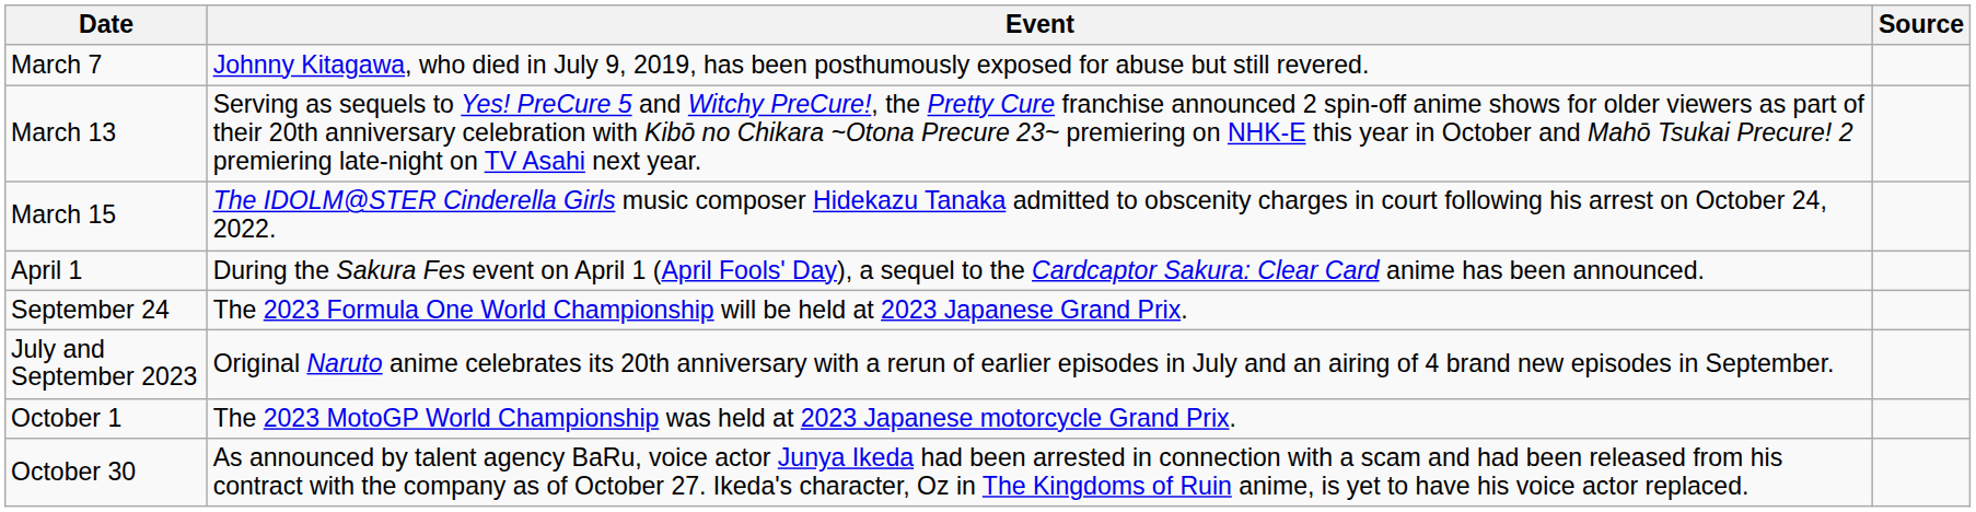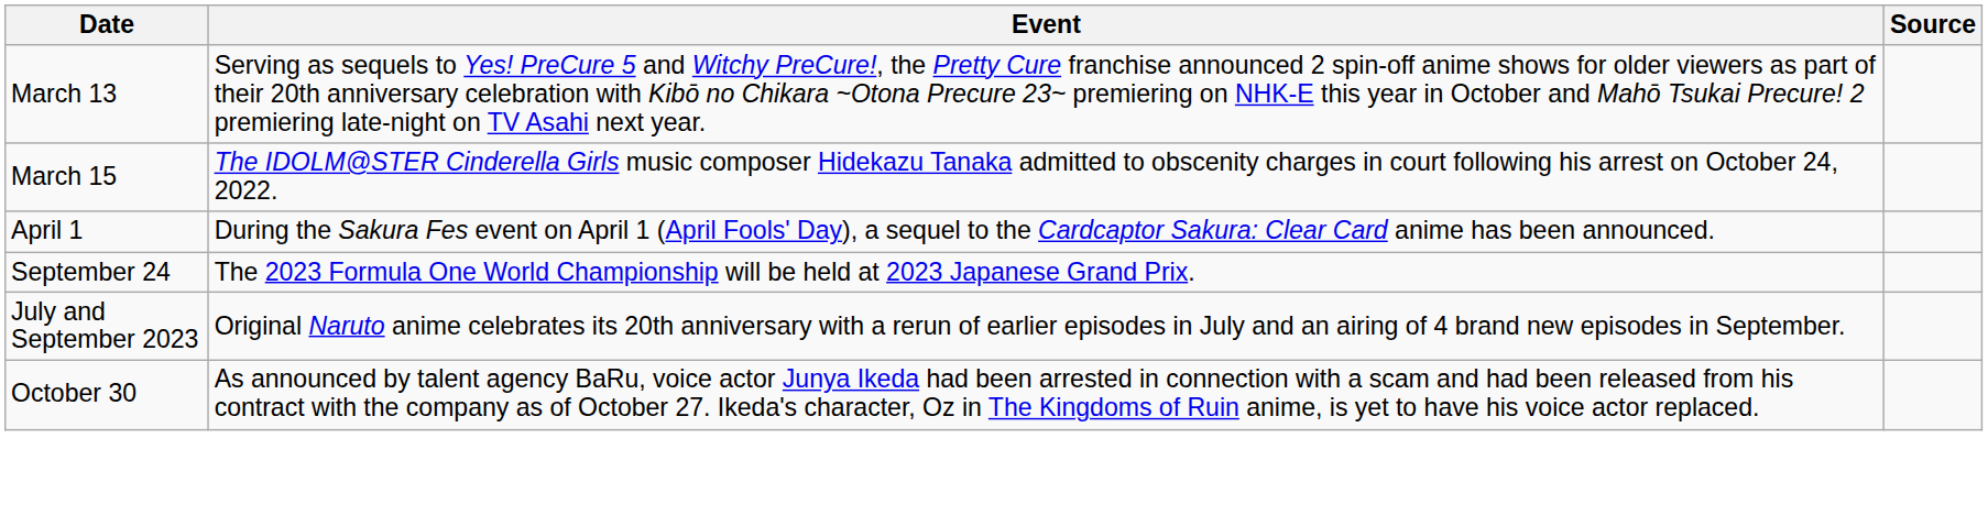 <table class="wikitable">
 <tr>
 <th>Date</th>
 <th>Event</th>
 <th>Source</th>
-</tr>
-<tr>
-<td>March 7</td>
-<td><a href='#'>Johnny Kitagawa</a>, who died in July 9, 2019, has been posthumously exposed for abuse but still revered.</td>
-<td></td>
 </tr>
 <tr>
 <td>March 13</td>
 <td>Serving as sequels to <em><a href='#'>Yes! PreCure 5</a></em> and <em><a href='#'>Witchy PreCure!</a></em>, the <em><a href='#'>Pretty Cure</a></em> franchise announced 2 spin-off anime shows for older viewers as part of their 20th anniversary celebration with <em>Kibō no Chikara ~Otona Precure 23~</em> premiering on <a href='#'>NHK-E</a> this year in October and <em>Mahō Tsukai Precure! 2</em> premiering late-night on <a href='#'>TV Asahi</a> next year.</td>
 <td></td>
 </tr>
 <tr>
 <td>March 15</td>
 <td><em><a href='#'>The IDOLM@STER Cinderella Girls</a></em> music composer <a href='#'>Hidekazu Tanaka</a> admitted to obscenity charges in court following his arrest on October 24, 2022.</td>
 <td></td>
 </tr>
 <tr>
 <td>April 1</td>
 <td>During the <em>Sakura Fes</em> event on April 1 (<a href='#'>April Fools' Day</a>), a sequel to the <em><a href='#'>Cardcaptor Sakura: Clear Card</a></em> anime has been announced.</td>
 <td></td>
 </tr>
 <tr>
 <td>September 24</td>
 <td>The <a href='#'>2023 Formula One World Championship</a> will be held at <a href='#'>2023 Japanese Grand Prix</a>.</td>
 <td></td>
 </tr>
 <tr>
 <td>July and September 2023</td>
 <td>Original <em><a href='#'>Naruto</a></em> anime celebrates its 20th anniversary with a rerun of earlier episodes in July and an airing of 4 brand new episodes in September.</td>
 <td></td>
 </tr>
 <tr>
-<td>October 1</td>
-<td>The <a href='#'>2023 MotoGP World Championship</a> was held at <a href='#'>2023 Japanese motorcycle Grand Prix</a>.</td>
-<td></td>
-</tr>
-<tr>
 <td>October 30</td>
 <td>As announced by talent agency BaRu, voice actor <a href='#'>Junya Ikeda</a> had been arrested in connection with a scam and had been released from his contract with the company as of October 27. Ikeda's character, Oz in <a href='#'>The Kingdoms of Ruin</a> anime, is yet to have his voice actor replaced.</td>
 <td></td>
 </tr>
 </table>
